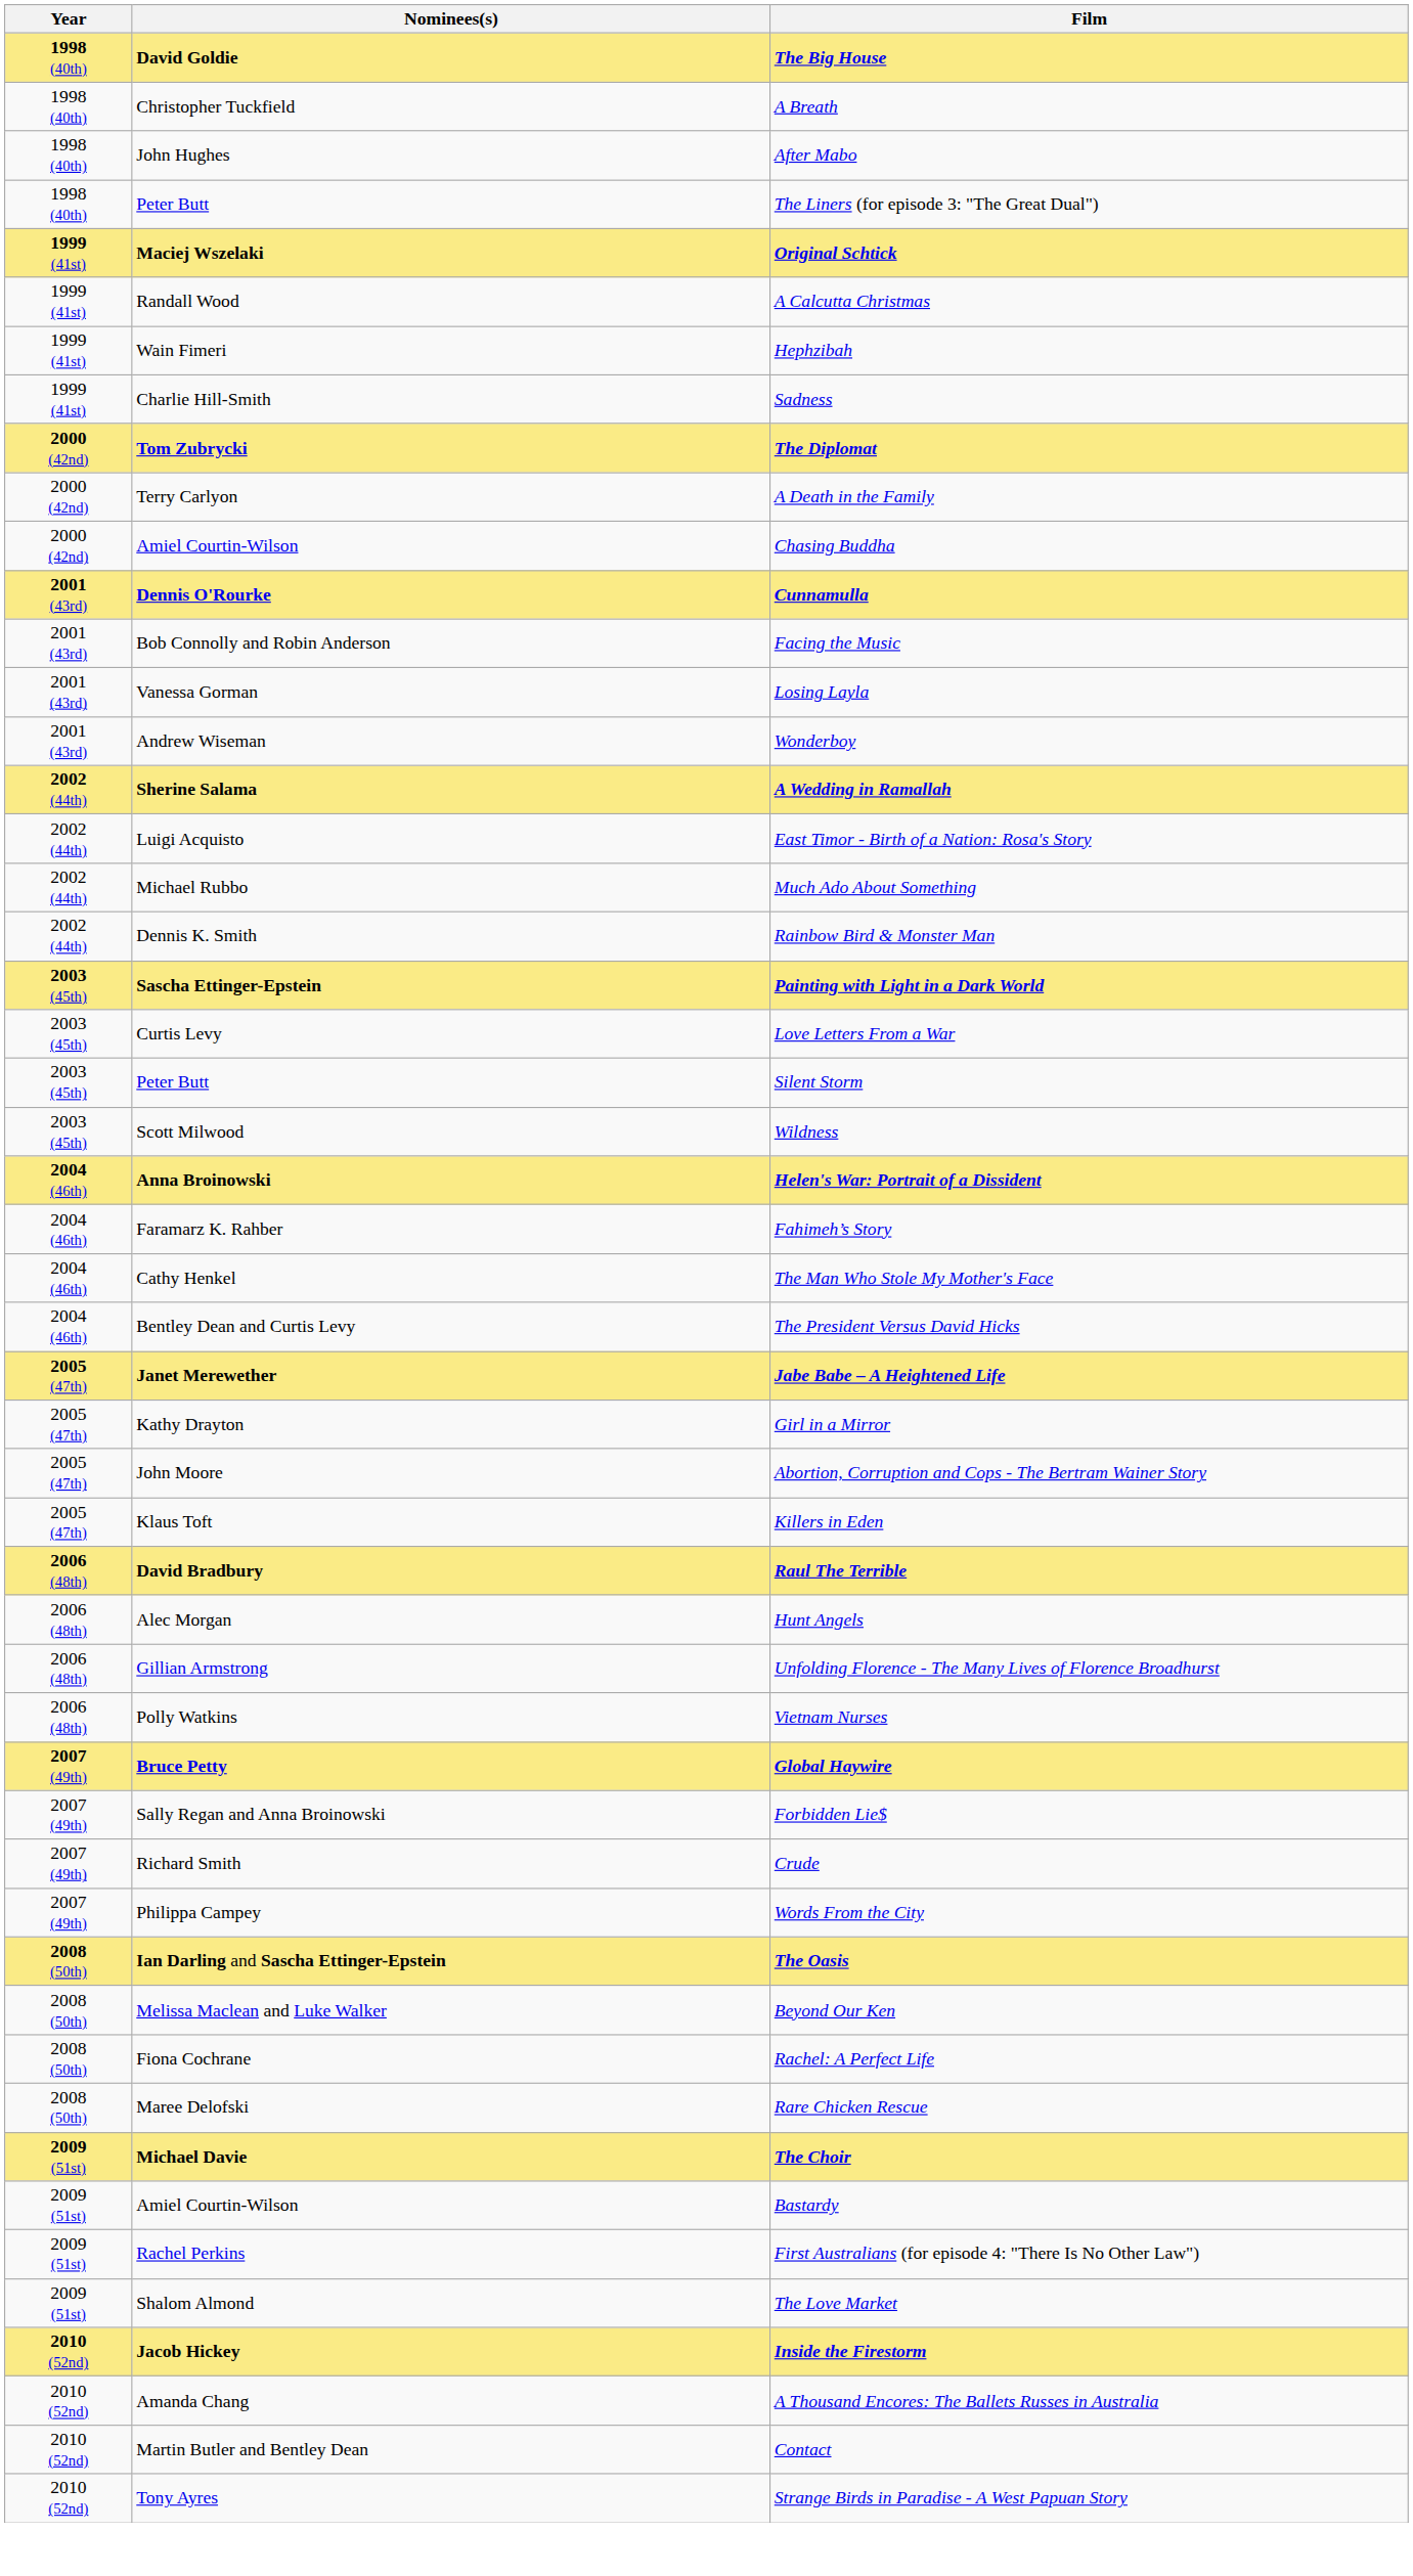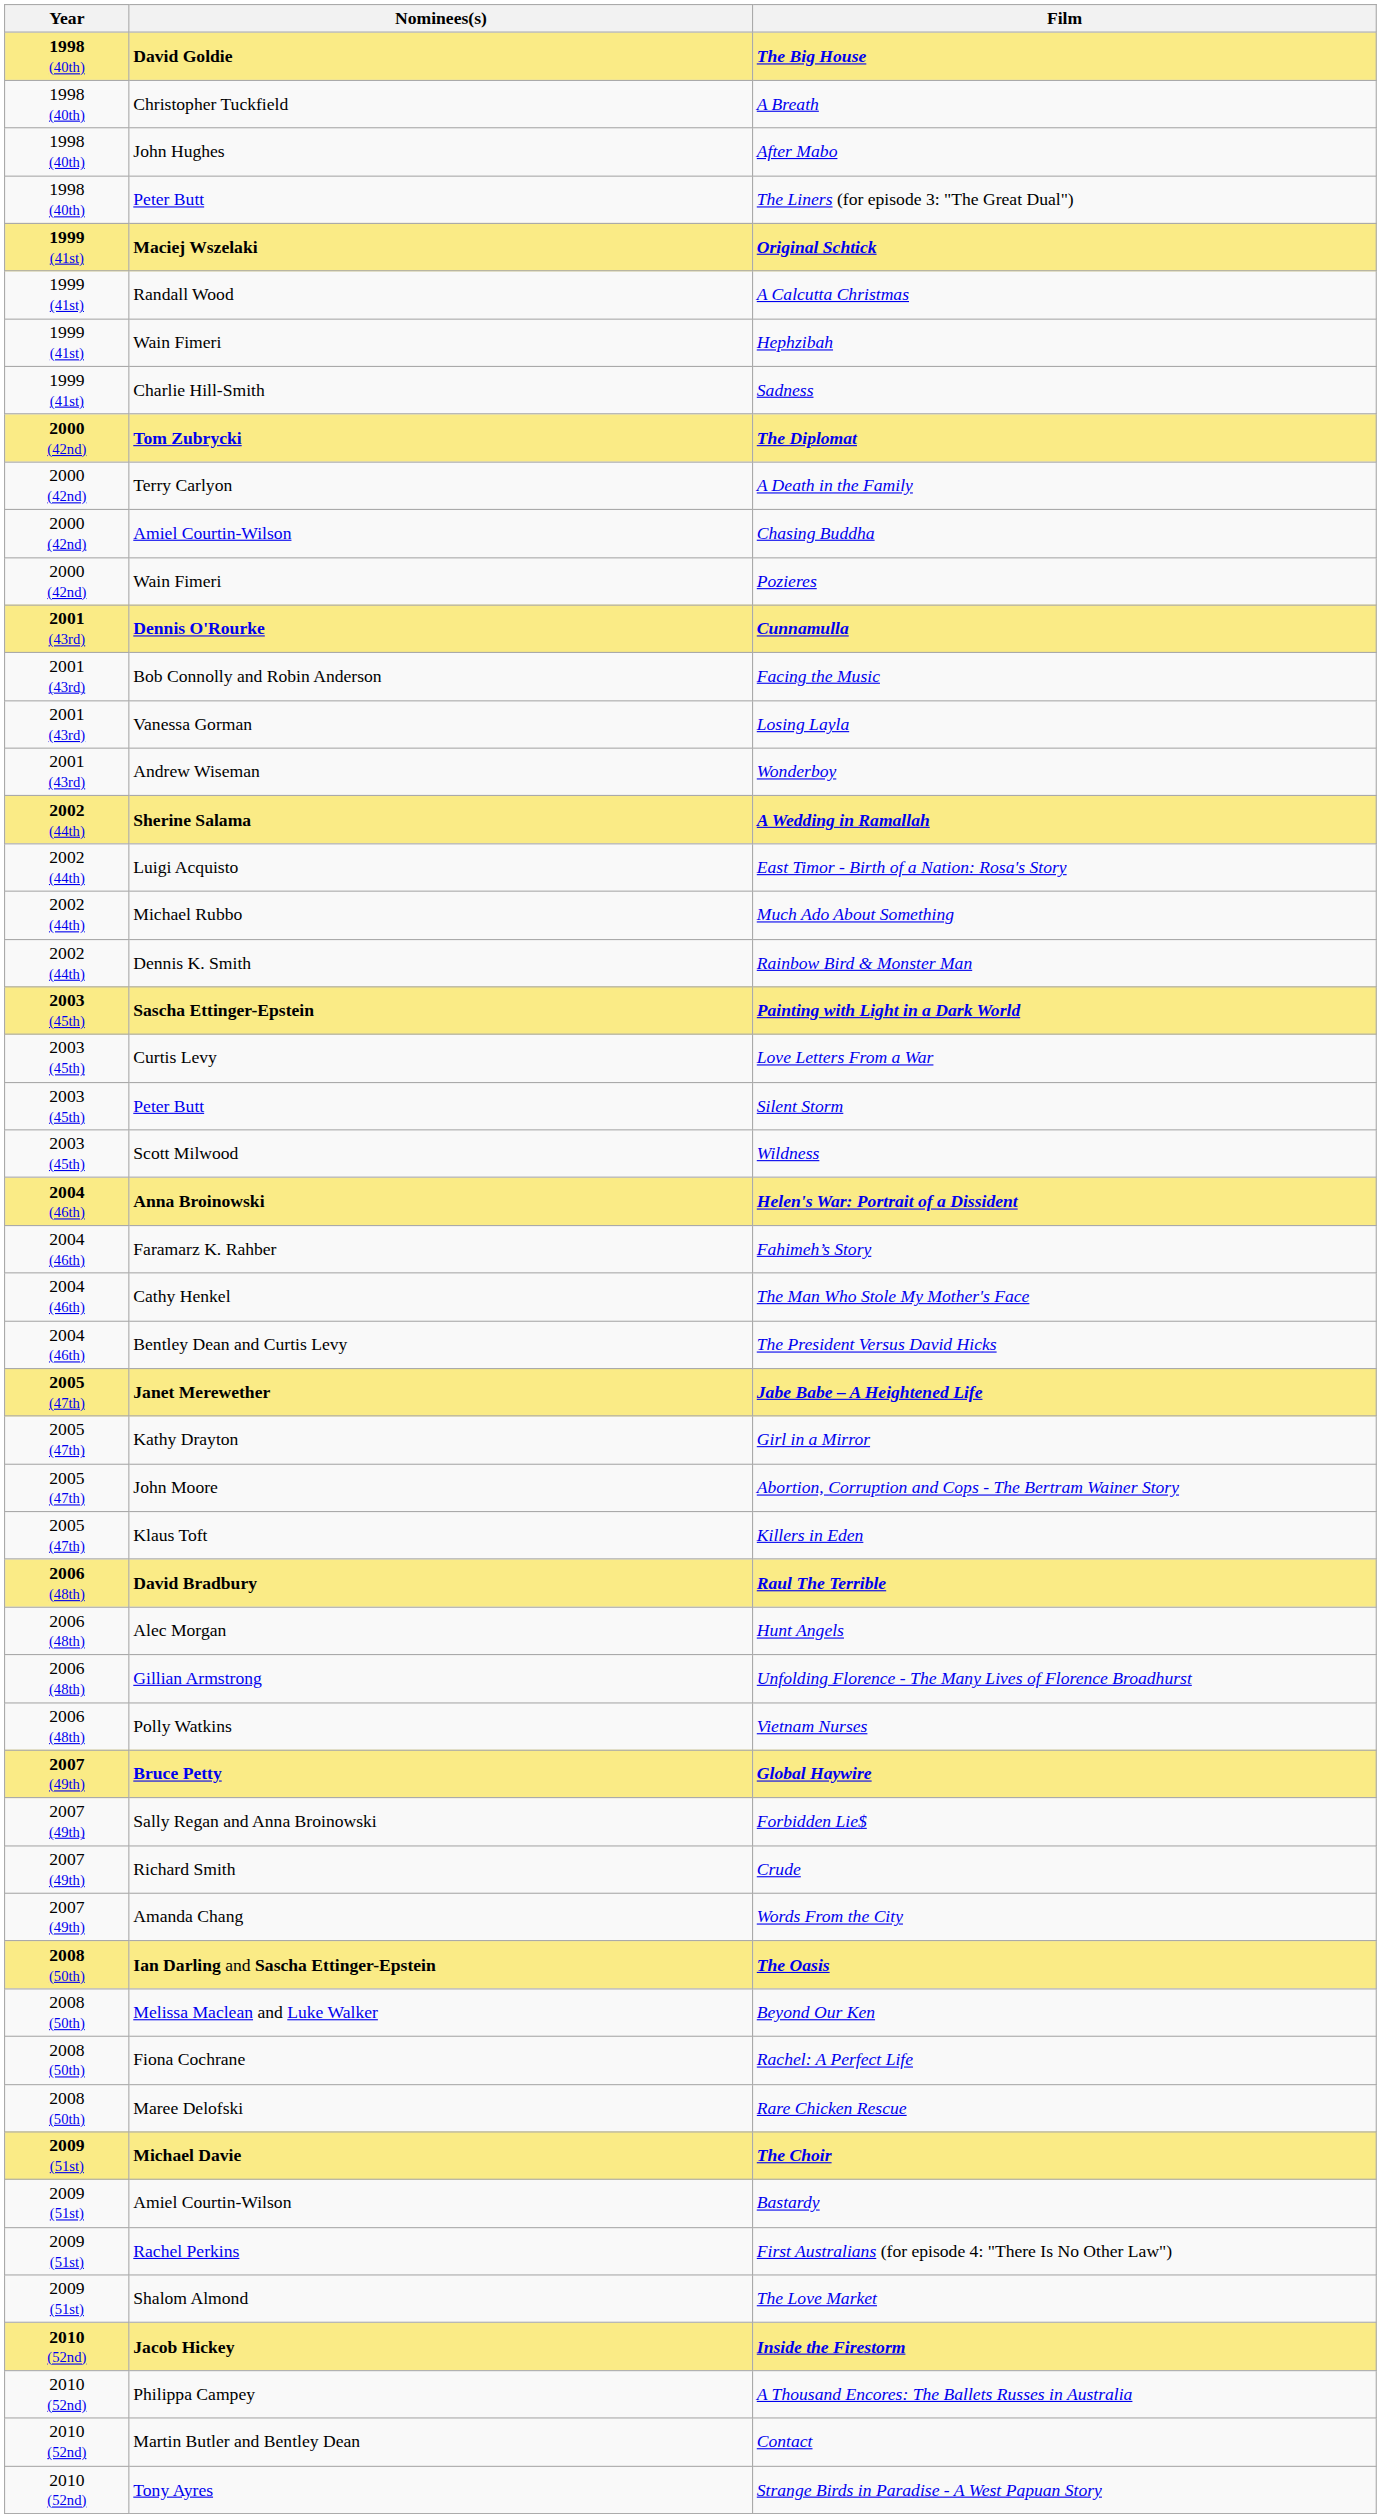 <table class="sortable wikitable">
 <tr>
 <th width="5%">Year</th>
 <th width="25%">Nominees(s)</th>
 <th width="25%">Film</th>
 </tr>
 <tr style="background:#FAEB86">
 <td align="center"><strong>1998</strong><br><small><a href='#'>(40th)</a></small></td>
 <td><strong>David Goldie</strong></td>
 <td><strong><em><a href='#'>The Big House</a></em></strong></td>
 </tr>
 <tr>
 <td align="center">1998<br><small><a href='#'>(40th)</a></small></td>
 <td>Christopher Tuckfield</td>
 <td><em><a href='#'>A Breath</a></em></td>
 </tr>
 <tr>
 <td align="center">1998<br><small><a href='#'>(40th)</a></small></td>
 <td>John Hughes</td>
 <td><em><a href='#'>After Mabo</a></em></td>
 </tr>
 <tr>
 <td align="center">1998<br><small><a href='#'>(40th)</a></small></td>
 <td><a href='#'>Peter Butt</a></td>
 <td><em><a href='#'>The Liners</a></em> (for episode 3: "The Great Dual")</td>
 </tr>
 <tr style="background:#FAEB86">
 <td align="center"><strong>1999</strong><br><small><a href='#'>(41st)</a></small></td>
 <td><strong>Maciej Wszelaki</strong></td>
 <td><strong><em><a href='#'>Original Schtick</a></em></strong></td>
 </tr>
 <tr>
 <td align="center">1999<br><small><a href='#'>(41st)</a></small></td>
 <td>Randall Wood</td>
 <td><em><a href='#'>A Calcutta Christmas</a></em></td>
 </tr>
 <tr>
 <td align="center">1999<br><small><a href='#'>(41st)</a></small></td>
 <td>Wain Fimeri</td>
 <td><em><a href='#'>Hephzibah</a></em></td>
 </tr>
 <tr>
 <td align="center">1999<br><small><a href='#'>(41st)</a></small></td>
 <td>Charlie Hill-Smith</td>
 <td><em><a href='#'>Sadness</a></em></td>
 </tr>
 <tr style="background:#FAEB86">
 <td align="center"><strong>2000</strong><br><small><a href='#'>(42nd)</a></small></td>
 <td><strong><a href='#'>Tom Zubrycki</a></strong></td>
 <td><strong><em><a href='#'>The Diplomat</a></em></strong></td>
 </tr>
 <tr>
 <td align="center">2000<br><small><a href='#'>(42nd)</a></small></td>
 <td>Terry Carlyon</td>
 <td><em><a href='#'>A Death in the Family</a></em></td>
 </tr>
 <tr>
 <td align="center">2000<br><small><a href='#'>(42nd)</a></small></td>
 <td><a href='#'>Amiel Courtin-Wilson</a></td>
 <td><em><a href='#'>Chasing Buddha</a></em></td>
+</tr>
+<tr>
+<td align="center">2000<br><small><a href='#'>(42nd)</a></small></td>
+<td>Wain Fimeri</td>
+<td><em><a href='#'>Pozieres</a></em></td>
 </tr>
 <tr style="background:#FAEB86">
 <td align="center"><strong>2001</strong><br><small><a href='#'>(43rd)</a></small></td>
 <td><strong><a href='#'>Dennis O'Rourke</a></strong></td>
 <td><strong><em><a href='#'>Cunnamulla</a></em></strong></td>
 </tr>
 <tr>
 <td align="center">2001<br><small><a href='#'>(43rd)</a></small></td>
 <td>Bob Connolly and Robin Anderson</td>
 <td><em><a href='#'>Facing the Music</a></em></td>
 </tr>
 <tr>
 <td align="center">2001<br><small><a href='#'>(43rd)</a></small></td>
 <td>Vanessa Gorman</td>
 <td><em><a href='#'>Losing Layla</a></em></td>
 </tr>
 <tr>
 <td align="center">2001<br><small><a href='#'>(43rd)</a></small></td>
 <td>Andrew Wiseman</td>
 <td><em><a href='#'>Wonderboy</a></em></td>
 </tr>
 <tr style="background:#FAEB86">
 <td align="center"><strong>2002</strong><br><small><a href='#'>(44th)</a></small></td>
 <td><strong>Sherine Salama</strong></td>
 <td><strong><em><a href='#'>A Wedding in Ramallah</a></em></strong></td>
 </tr>
 <tr>
 <td align="center">2002<br><small><a href='#'>(44th)</a></small></td>
 <td>Luigi Acquisto</td>
 <td><em><a href='#'>East Timor - Birth of a Nation: Rosa's Story</a></em></td>
 </tr>
 <tr>
 <td align="center">2002<br><small><a href='#'>(44th)</a></small></td>
 <td>Michael Rubbo</td>
 <td><em><a href='#'>Much Ado About Something</a></em></td>
 </tr>
 <tr>
 <td align="center">2002<br><small><a href='#'>(44th)</a></small></td>
 <td>Dennis K. Smith</td>
 <td><em><a href='#'>Rainbow Bird & Monster Man</a></em></td>
 </tr>
 <tr style="background:#FAEB86">
 <td align="center"><strong>2003</strong><br><small><a href='#'>(45th)</a></small></td>
 <td><strong>Sascha Ettinger-Epstein</strong></td>
 <td><strong><em><a href='#'>Painting with Light in a Dark World</a></em></strong></td>
 </tr>
 <tr>
 <td align="center">2003<br><small><a href='#'>(45th)</a></small></td>
 <td>Curtis Levy</td>
 <td><em><a href='#'>Love Letters From a War</a></em></td>
 </tr>
 <tr>
 <td align="center">2003<br><small><a href='#'>(45th)</a></small></td>
 <td><a href='#'>Peter Butt</a></td>
 <td><em><a href='#'>Silent Storm</a></em></td>
 </tr>
 <tr>
 <td align="center">2003<br><small><a href='#'>(45th)</a></small></td>
 <td>Scott Milwood</td>
 <td><em><a href='#'>Wildness</a></em></td>
 </tr>
 <tr style="background:#FAEB86">
 <td align="center"><strong>2004</strong><br><small><a href='#'>(46th)</a></small></td>
 <td><strong>Anna Broinowski</strong></td>
 <td><strong><em><a href='#'>Helen's War: Portrait of a Dissident</a></em></strong></td>
 </tr>
 <tr>
 <td align="center">2004<br><small><a href='#'>(46th)</a></small></td>
 <td>Faramarz K. Rahber</td>
 <td><em><a href='#'>Fahimeh’s Story</a></em></td>
 </tr>
 <tr>
 <td align="center">2004<br><small><a href='#'>(46th)</a></small></td>
 <td>Cathy Henkel</td>
 <td><em><a href='#'>The Man Who Stole My Mother's Face</a></em></td>
 </tr>
 <tr>
 <td align="center">2004<br><small><a href='#'>(46th)</a></small></td>
 <td>Bentley Dean and Curtis Levy</td>
 <td><em><a href='#'>The President Versus David Hicks</a></em></td>
 </tr>
 <tr style="background:#FAEB86">
 <td align="center"><strong>2005</strong><br><small><a href='#'>(47th)</a></small></td>
 <td><strong>Janet Merewether</strong></td>
 <td><strong><em><a href='#'>Jabe Babe – A Heightened Life</a></em></strong></td>
 </tr>
 <tr>
 <td align="center">2005<br><small><a href='#'>(47th)</a></small></td>
 <td>Kathy Drayton</td>
 <td><em><a href='#'>Girl in a Mirror</a></em></td>
 </tr>
 <tr>
 <td align="center">2005<br><small><a href='#'>(47th)</a></small></td>
 <td>John Moore</td>
 <td><em><a href='#'>Abortion, Corruption and Cops - The Bertram Wainer Story</a></em></td>
 </tr>
 <tr>
 <td align="center">2005<br><small><a href='#'>(47th)</a></small></td>
 <td>Klaus Toft</td>
 <td><em><a href='#'>Killers in Eden</a></em></td>
 </tr>
 <tr style="background:#FAEB86">
 <td align="center"><strong>2006</strong><br><small><a href='#'>(48th)</a></small></td>
 <td><strong>David Bradbury</strong></td>
 <td><strong><em><a href='#'>Raul The Terrible</a></em></strong></td>
 </tr>
 <tr>
 <td align="center">2006<br><small><a href='#'>(48th)</a></small></td>
 <td>Alec Morgan</td>
 <td><em><a href='#'>Hunt Angels</a></em></td>
 </tr>
 <tr>
 <td align="center">2006<br><small><a href='#'>(48th)</a></small></td>
 <td><a href='#'>Gillian Armstrong</a></td>
 <td><em><a href='#'>Unfolding Florence - The Many Lives of Florence Broadhurst</a></em></td>
 </tr>
 <tr>
 <td align="center">2006<br><small><a href='#'>(48th)</a></small></td>
 <td>Polly Watkins</td>
 <td><em><a href='#'>Vietnam Nurses</a></em></td>
 </tr>
 <tr style="background:#FAEB86">
 <td align="center"><strong>2007</strong><br><small><a href='#'>(49th)</a></small></td>
 <td><strong><a href='#'>Bruce Petty</a></strong></td>
 <td><strong><em><a href='#'>Global Haywire</a></em></strong></td>
 </tr>
 <tr>
 <td align="center">2007<br><small><a href='#'>(49th)</a></small></td>
 <td>Sally Regan and Anna Broinowski</td>
 <td><em><a href='#'>Forbidden Lie$</a></em></td>
 </tr>
 <tr>
 <td align="center">2007<br><small><a href='#'>(49th)</a></small></td>
 <td>Richard Smith</td>
 <td><em><a href='#'>Crude</a></em></td>
 </tr>
 <tr>
 <td align="center">2007<br><small><a href='#'>(49th)</a></small></td>
-<td>Philippa Campey</td>
+<td>Amanda Chang</td>
 <td><em><a href='#'>Words From the City</a></em></td>
 </tr>
 <tr style="background:#FAEB86">
 <td align="center"><strong>2008</strong><br><small><a href='#'>(50th)</a></small></td>
 <td><strong>Ian Darling</strong> and <strong>Sascha Ettinger-Epstein</strong></td>
 <td><strong><em><a href='#'>The Oasis</a></em></strong></td>
 </tr>
 <tr>
 <td align="center">2008<br><small><a href='#'>(50th)</a></small></td>
 <td><a href='#'>Melissa Maclean</a> and <a href='#'>Luke Walker</a></td>
 <td><em><a href='#'>Beyond Our Ken</a></em></td>
 </tr>
 <tr>
 <td align="center">2008<br><small><a href='#'>(50th)</a></small></td>
 <td>Fiona Cochrane</td>
 <td><em><a href='#'>Rachel: A Perfect Life</a></em></td>
 </tr>
 <tr>
 <td align="center">2008<br><small><a href='#'>(50th)</a></small></td>
 <td>Maree Delofski</td>
 <td><em><a href='#'>Rare Chicken Rescue</a></em></td>
 </tr>
 <tr style="background:#FAEB86">
 <td align="center"><strong>2009</strong><br><small><a href='#'>(51st)</a></small></td>
 <td><strong>Michael Davie</strong></td>
 <td><strong><em><a href='#'>The Choir</a></em></strong></td>
 </tr>
 <tr>
 <td align="center">2009<br><small><a href='#'>(51st)</a></small></td>
 <td>Amiel Courtin-Wilson</td>
 <td><em><a href='#'>Bastardy</a></em></td>
 </tr>
 <tr>
 <td align="center">2009<br><small><a href='#'>(51st)</a></small></td>
 <td><a href='#'>Rachel Perkins</a></td>
 <td><em><a href='#'>First Australians</a></em> (for episode 4: "There Is No Other Law")</td>
 </tr>
 <tr>
 <td align="center">2009<br><small><a href='#'>(51st)</a></small></td>
 <td>Shalom Almond</td>
 <td><em><a href='#'>The Love Market</a></em></td>
 </tr>
 <tr style="background:#FAEB86">
 <td align="center"><strong>2010</strong><br><small><a href='#'>(52nd)</a></small></td>
 <td><strong>Jacob Hickey</strong></td>
 <td><strong><em><a href='#'>Inside the Firestorm</a></em></strong></td>
 </tr>
 <tr>
 <td align="center">2010<br><small><a href='#'>(52nd)</a></small></td>
-<td>Amanda Chang</td>
+<td>Philippa Campey</td>
 <td><em><a href='#'>A Thousand Encores: The Ballets Russes in Australia</a></em></td>
 </tr>
 <tr>
 <td align="center">2010<br><small><a href='#'>(52nd)</a></small></td>
 <td>Martin Butler and Bentley Dean</td>
 <td><em><a href='#'>Contact</a></em></td>
 </tr>
 <tr>
 <td align="center">2010<br><small><a href='#'>(52nd)</a></small></td>
 <td><a href='#'>Tony Ayres</a></td>
 <td><em><a href='#'>Strange Birds in Paradise - A West Papuan Story</a></em></td>
 </tr>
 <tr>
 </tr>
 </table>
